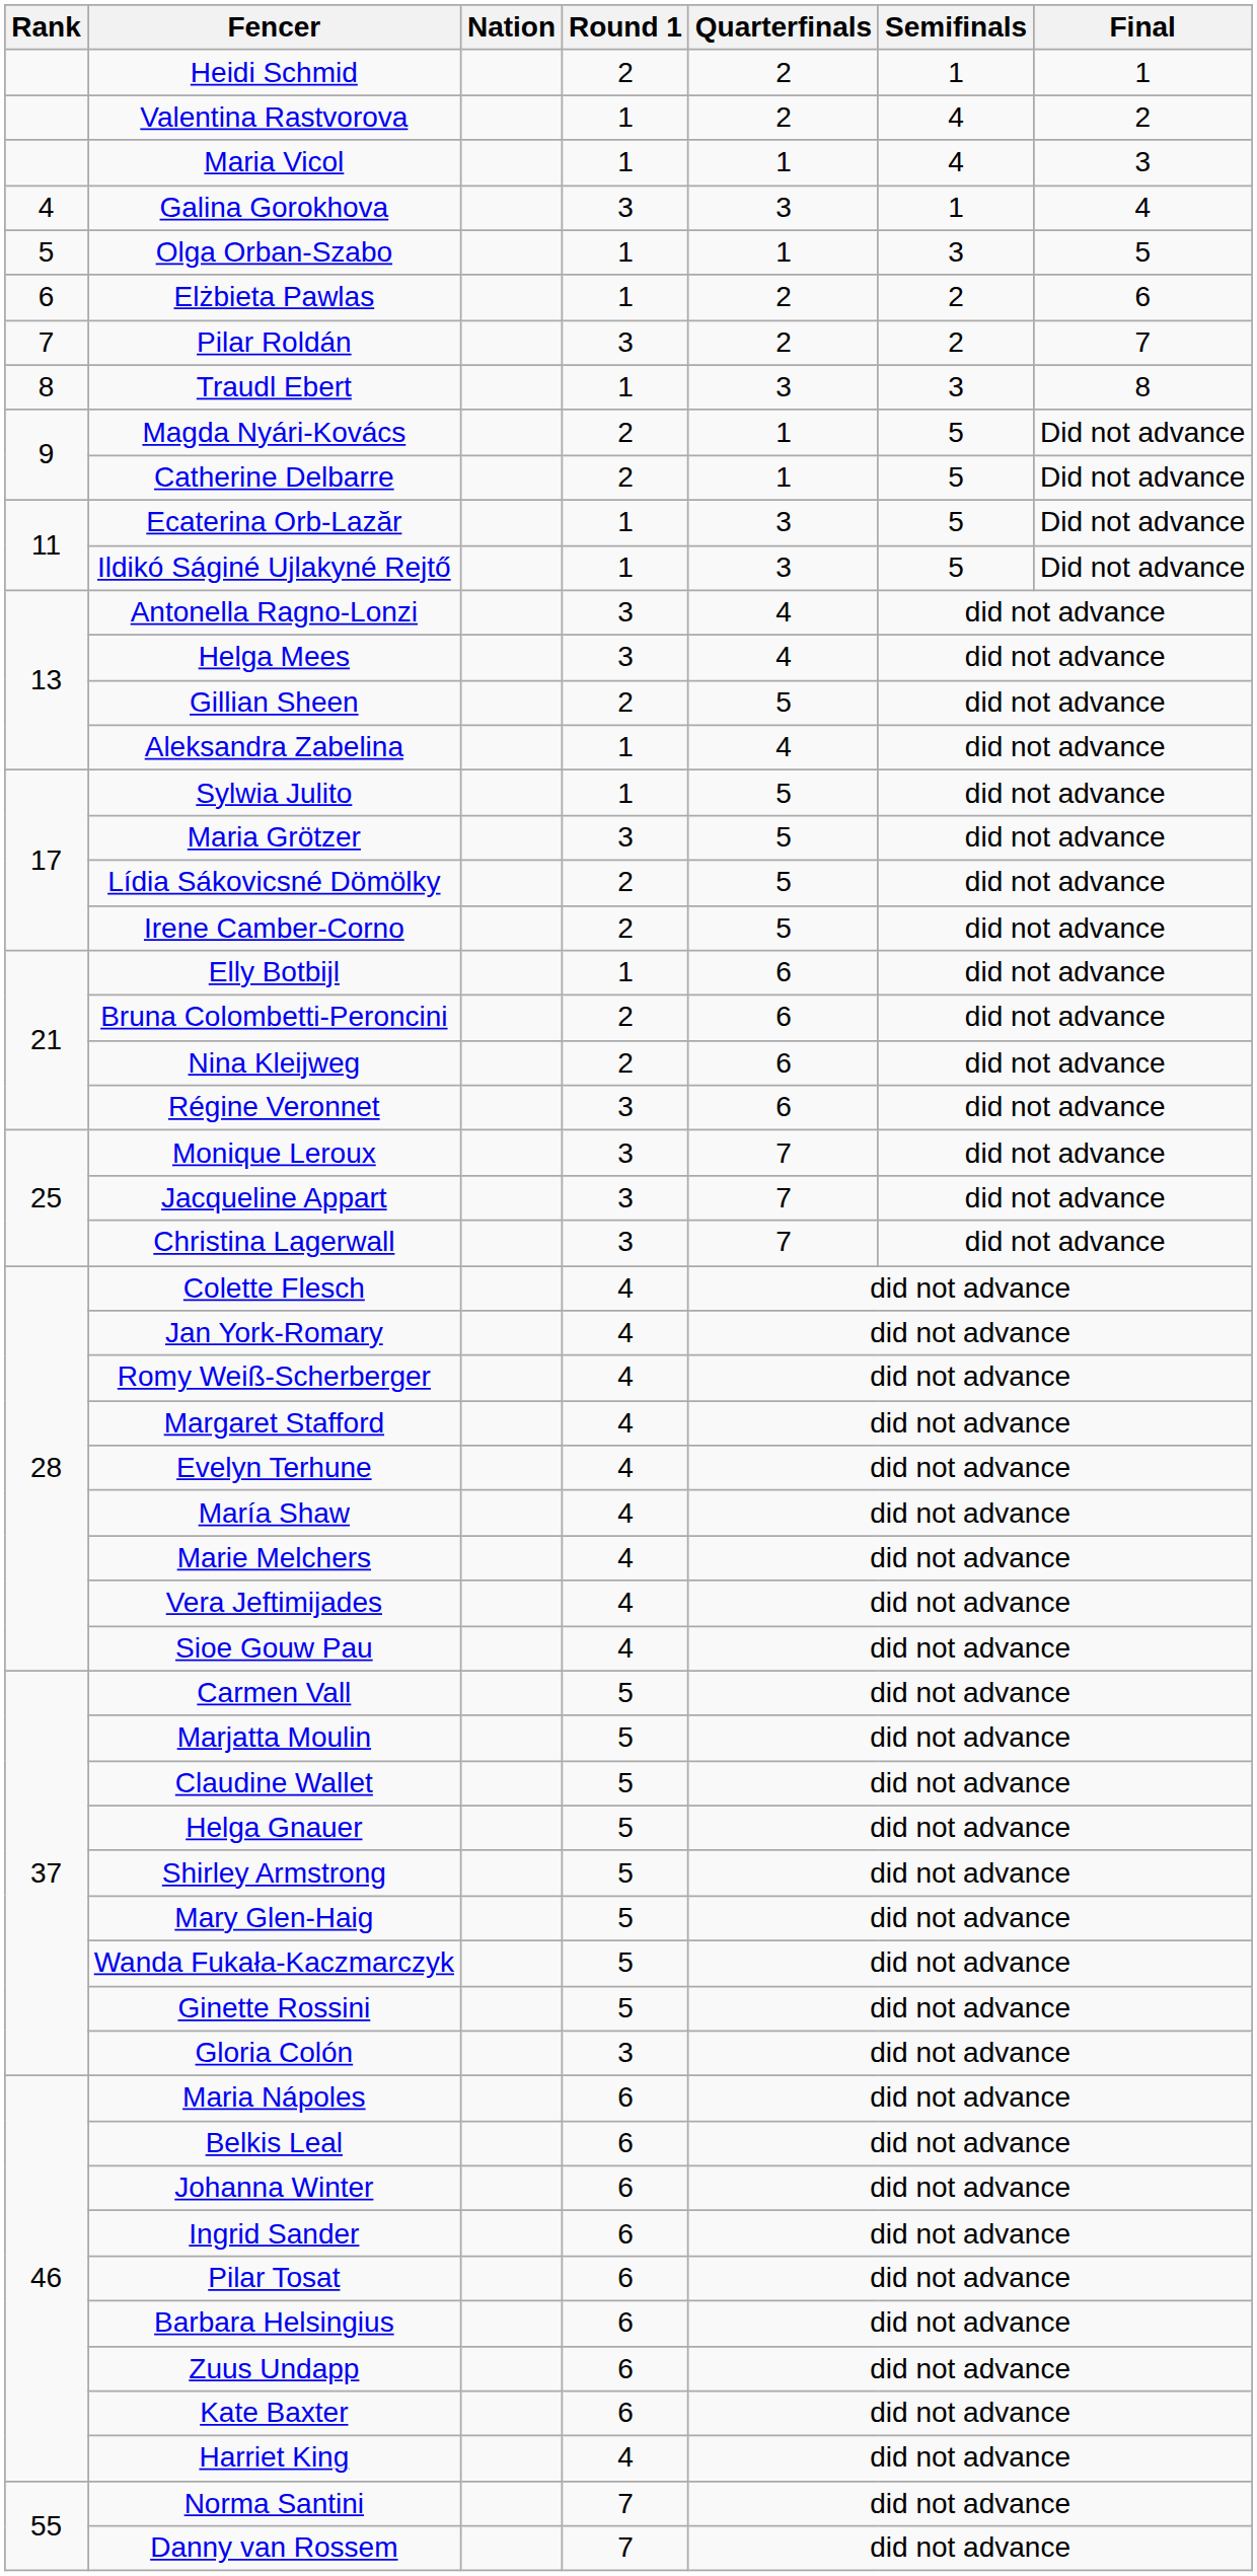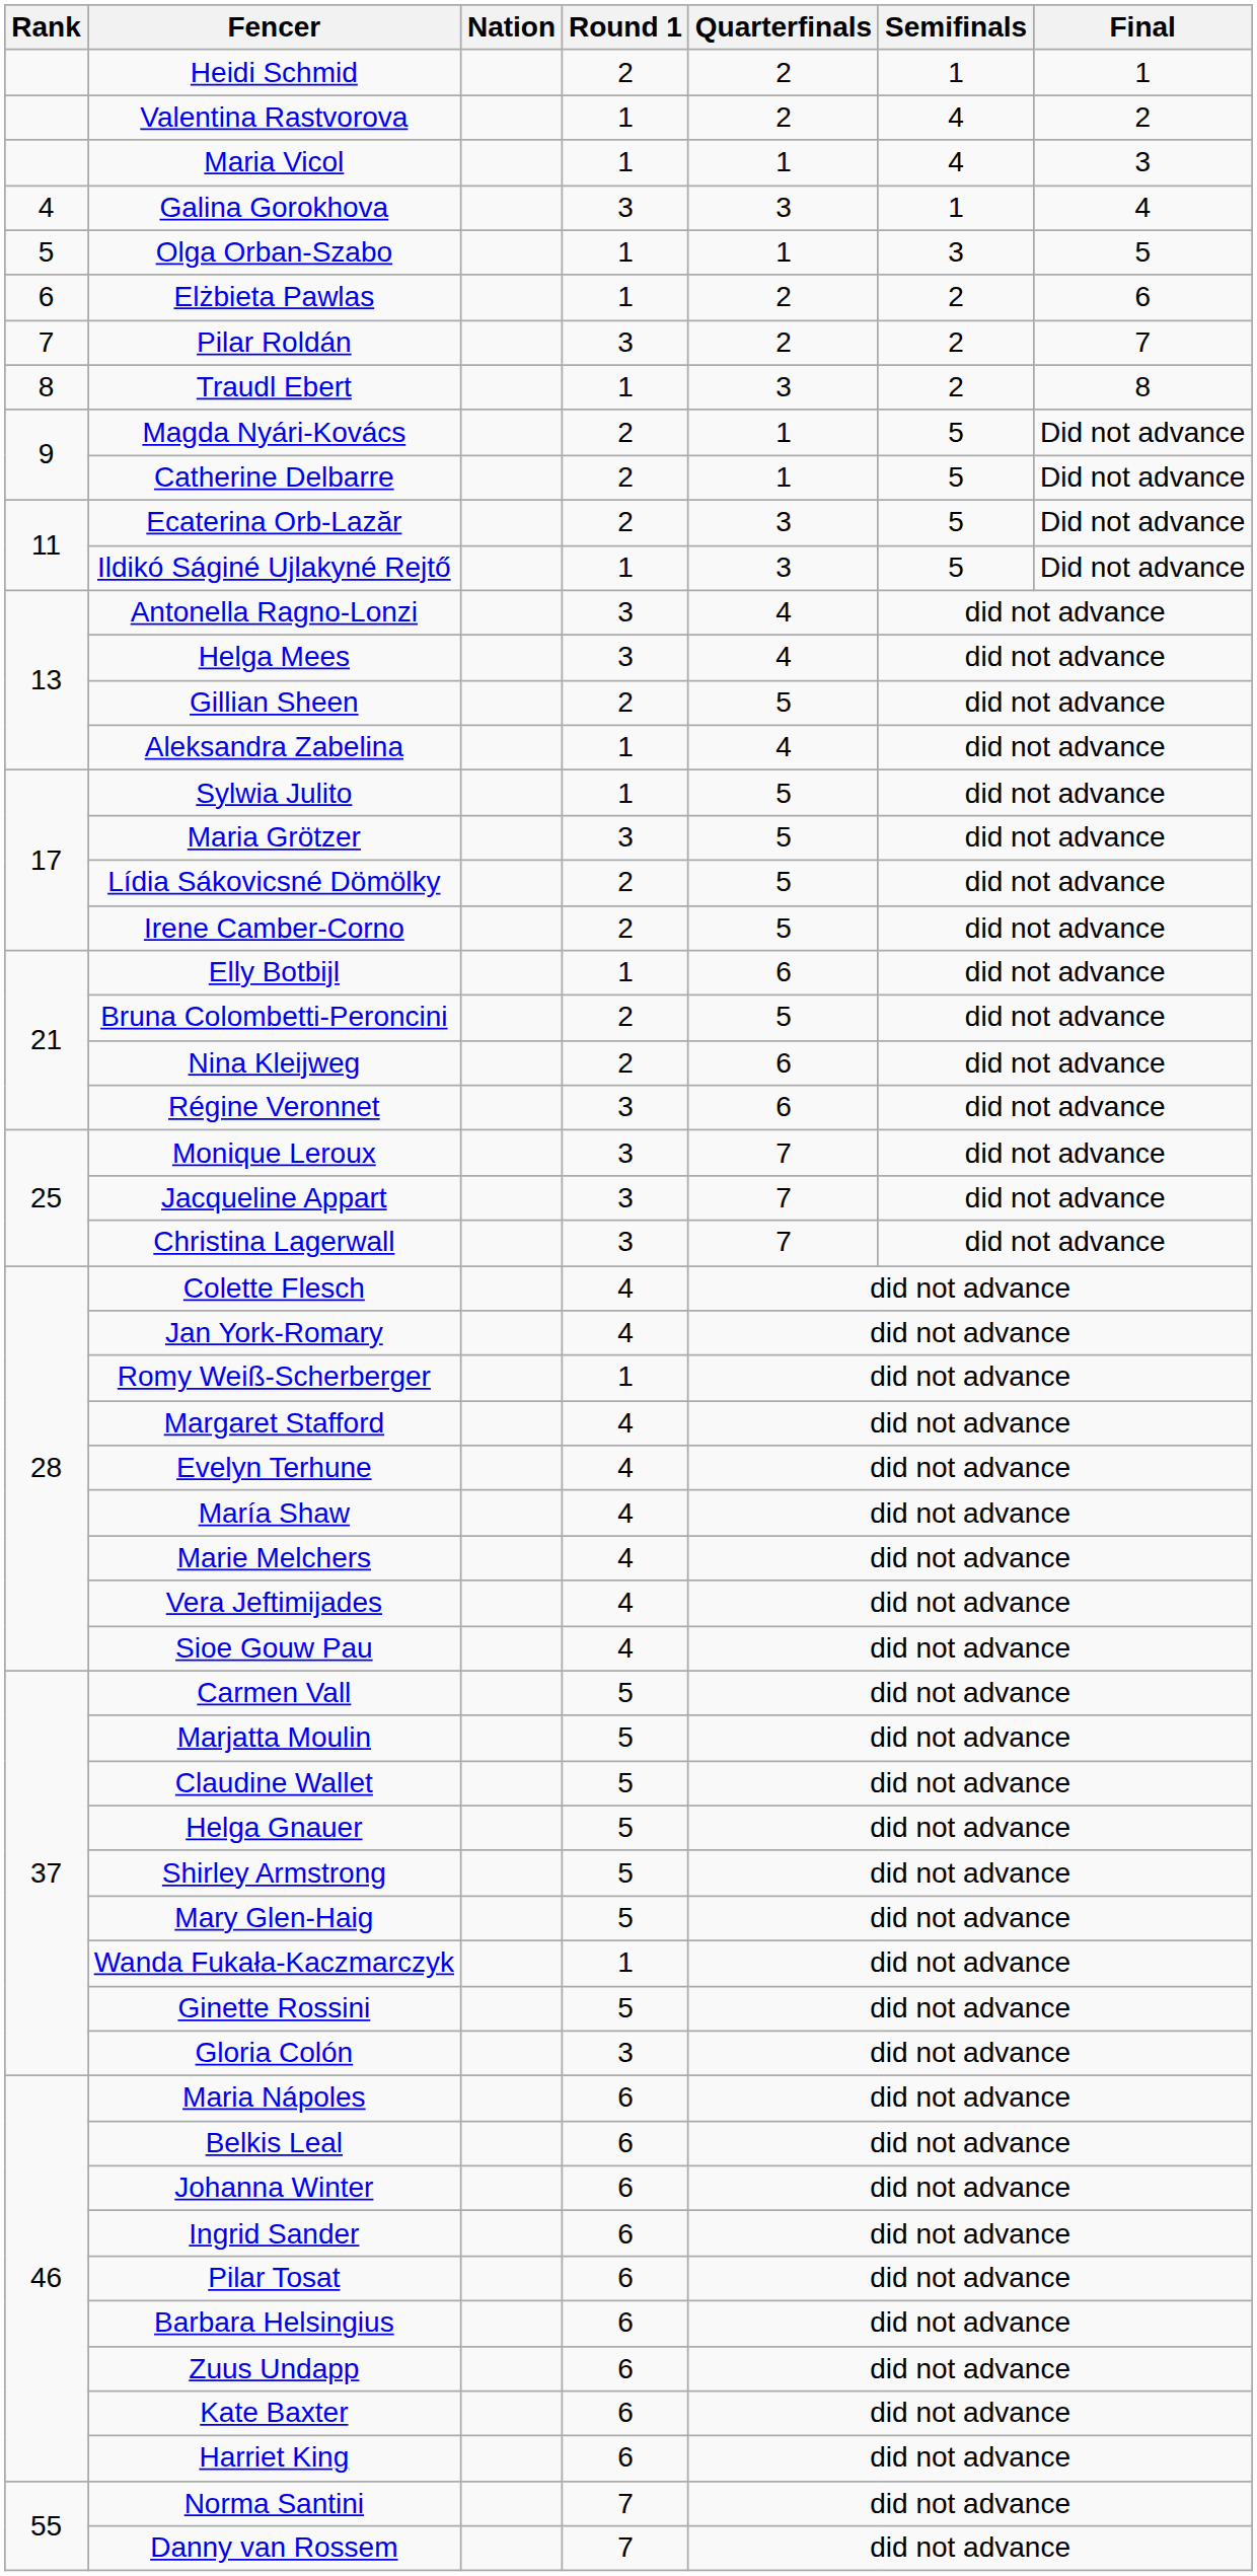 <table class="wikitable sortable" style="text-align: center;">
 <tr>
 <th>Rank</th>
 <th>Fencer</th>
 <th>Nation</th>
 <th>Round 1</th>
 <th>Quarterfinals</th>
 <th>Semifinals</th>
 <th>Final</th>
 </tr>
 <tr>
 <td></td>
 <td><a href='#'>Heidi Schmid</a></td>
 <td></td>
 <td>2</td>
 <td>2</td>
 <td>1</td>
 <td>1</td>
 </tr>
 <tr>
 <td></td>
 <td><a href='#'>Valentina Rastvorova</a></td>
 <td></td>
 <td>1</td>
 <td>2</td>
 <td>4</td>
 <td>2</td>
 </tr>
 <tr>
 <td></td>
 <td><a href='#'>Maria Vicol</a></td>
 <td></td>
 <td>1</td>
 <td>1</td>
 <td>4</td>
 <td>3</td>
 </tr>
 <tr>
 <td>4</td>
 <td><a href='#'>Galina Gorokhova</a></td>
 <td></td>
 <td>3</td>
 <td>3</td>
 <td>1</td>
 <td>4</td>
 </tr>
 <tr>
 <td>5</td>
 <td><a href='#'>Olga Orban-Szabo</a></td>
 <td></td>
 <td>1</td>
 <td>1</td>
 <td>3</td>
 <td>5</td>
 </tr>
 <tr>
 <td>6</td>
 <td><a href='#'>Elżbieta Pawlas</a></td>
 <td></td>
 <td>1</td>
 <td>2</td>
 <td>2</td>
 <td>6</td>
 </tr>
 <tr>
 <td>7</td>
 <td><a href='#'>Pilar Roldán</a></td>
 <td></td>
 <td>3</td>
 <td>2</td>
 <td>2</td>
 <td>7</td>
 </tr>
 <tr>
 <td>8</td>
 <td><a href='#'>Traudl Ebert</a></td>
 <td></td>
 <td>1</td>
 <td>3</td>
-<td>3</td>
+<td>2</td>
 <td>8</td>
 </tr>
 <tr>
 <td rowspan=2>9</td>
 <td><a href='#'>Magda Nyári-Kovács</a></td>
 <td></td>
 <td>2</td>
 <td>1</td>
 <td>5</td>
 <td>Did not advance</td>
 </tr>
 <tr>
 <td><a href='#'>Catherine Delbarre</a></td>
 <td></td>
 <td>2</td>
 <td>1</td>
 <td>5</td>
 <td>Did not advance</td>
 </tr>
 <tr>
 <td rowspan=2>11</td>
 <td><a href='#'>Ecaterina Orb-Lazăr</a></td>
 <td></td>
-<td>1</td>
+<td>2</td>
 <td>3</td>
 <td>5</td>
 <td>Did not advance</td>
 </tr>
 <tr>
 <td><a href='#'>Ildikó Ságiné Ujlakyné Rejtő</a></td>
 <td></td>
 <td>1</td>
 <td>3</td>
 <td>5</td>
 <td>Did not advance</td>
 </tr>
 <tr>
 <td rowspan=4>13</td>
 <td><a href='#'>Antonella Ragno-Lonzi</a></td>
 <td></td>
 <td>3</td>
 <td>4</td>
 <td colspan=2>did not advance</td>
 </tr>
 <tr>
 <td><a href='#'>Helga Mees</a></td>
 <td></td>
 <td>3</td>
 <td>4</td>
 <td colspan=2>did not advance</td>
 </tr>
 <tr>
 <td><a href='#'>Gillian Sheen</a></td>
 <td></td>
 <td>2</td>
 <td>5</td>
 <td colspan=2>did not advance</td>
 </tr>
 <tr>
 <td><a href='#'>Aleksandra Zabelina</a></td>
 <td></td>
 <td>1</td>
 <td>4</td>
 <td colspan=2>did not advance</td>
 </tr>
 <tr>
 <td rowspan=4>17</td>
 <td><a href='#'>Sylwia Julito</a></td>
 <td></td>
 <td>1</td>
 <td>5</td>
 <td colspan=2>did not advance</td>
 </tr>
 <tr>
 <td><a href='#'>Maria Grötzer</a></td>
 <td></td>
 <td>3</td>
 <td>5</td>
 <td colspan=2>did not advance</td>
 </tr>
 <tr>
 <td><a href='#'>Lídia Sákovicsné Dömölky</a></td>
 <td></td>
 <td>2</td>
 <td>5</td>
 <td colspan=2>did not advance</td>
 </tr>
 <tr>
 <td><a href='#'>Irene Camber-Corno</a></td>
 <td></td>
 <td>2</td>
 <td>5</td>
 <td colspan=2>did not advance</td>
 </tr>
 <tr>
 <td rowspan=4>21</td>
 <td><a href='#'>Elly Botbijl</a></td>
 <td></td>
 <td>1</td>
 <td>6</td>
 <td colspan=2>did not advance</td>
 </tr>
 <tr>
 <td><a href='#'>Bruna Colombetti-Peroncini</a></td>
 <td></td>
 <td>2</td>
-<td>6</td>
+<td>5</td>
 <td colspan=2>did not advance</td>
 </tr>
 <tr>
 <td><a href='#'>Nina Kleijweg</a></td>
 <td></td>
 <td>2</td>
 <td>6</td>
 <td colspan=2>did not advance</td>
 </tr>
 <tr>
 <td><a href='#'>Régine Veronnet</a></td>
 <td></td>
 <td>3</td>
 <td>6</td>
 <td colspan=2>did not advance</td>
 </tr>
 <tr>
 <td rowspan=3>25</td>
 <td><a href='#'>Monique Leroux</a></td>
 <td></td>
 <td>3</td>
 <td>7</td>
 <td colspan=2>did not advance</td>
 </tr>
 <tr>
 <td><a href='#'>Jacqueline Appart</a></td>
 <td></td>
 <td>3</td>
 <td>7</td>
 <td colspan=2>did not advance</td>
 </tr>
 <tr>
 <td><a href='#'>Christina Lagerwall</a></td>
 <td></td>
 <td>3</td>
 <td>7</td>
 <td colspan=2>did not advance</td>
 </tr>
 <tr>
 <td rowspan=9>28</td>
 <td><a href='#'>Colette Flesch</a></td>
 <td></td>
 <td>4</td>
 <td colspan=3>did not advance</td>
 </tr>
 <tr>
 <td><a href='#'>Jan York-Romary</a></td>
 <td></td>
 <td>4</td>
 <td colspan=3>did not advance</td>
 </tr>
 <tr>
 <td><a href='#'>Romy Weiß-Scherberger</a></td>
 <td></td>
-<td>4</td>
+<td>1</td>
 <td colspan=3>did not advance</td>
 </tr>
 <tr>
 <td><a href='#'>Margaret Stafford</a></td>
 <td></td>
 <td>4</td>
 <td colspan=3>did not advance</td>
 </tr>
 <tr>
 <td><a href='#'>Evelyn Terhune</a></td>
 <td></td>
 <td>4</td>
 <td colspan=3>did not advance</td>
 </tr>
 <tr>
 <td><a href='#'>María Shaw</a></td>
 <td></td>
 <td>4</td>
 <td colspan=3>did not advance</td>
 </tr>
 <tr>
 <td><a href='#'>Marie Melchers</a></td>
 <td></td>
 <td>4</td>
 <td colspan=3>did not advance</td>
 </tr>
 <tr>
 <td><a href='#'>Vera Jeftimijades</a></td>
 <td></td>
 <td>4</td>
 <td colspan=3>did not advance</td>
 </tr>
 <tr>
 <td><a href='#'>Sioe Gouw Pau</a></td>
 <td></td>
 <td>4</td>
 <td colspan=3>did not advance</td>
 </tr>
 <tr>
 <td rowspan=9>37</td>
 <td><a href='#'>Carmen Vall</a></td>
 <td></td>
 <td>5</td>
 <td colspan=3>did not advance</td>
 </tr>
 <tr>
 <td><a href='#'>Marjatta Moulin</a></td>
 <td></td>
 <td>5</td>
 <td colspan=3>did not advance</td>
 </tr>
 <tr>
 <td><a href='#'>Claudine Wallet</a></td>
 <td></td>
 <td>5</td>
 <td colspan=3>did not advance</td>
 </tr>
 <tr>
 <td><a href='#'>Helga Gnauer</a></td>
 <td></td>
 <td>5</td>
 <td colspan=3>did not advance</td>
 </tr>
 <tr>
 <td><a href='#'>Shirley Armstrong</a></td>
 <td></td>
 <td>5</td>
 <td colspan=3>did not advance</td>
 </tr>
 <tr>
 <td><a href='#'>Mary Glen-Haig</a></td>
 <td></td>
 <td>5</td>
 <td colspan=3>did not advance</td>
 </tr>
 <tr>
 <td><a href='#'>Wanda Fukała-Kaczmarczyk</a></td>
 <td></td>
-<td>5</td>
+<td>1</td>
 <td colspan=3>did not advance</td>
 </tr>
 <tr>
 <td><a href='#'>Ginette Rossini</a></td>
 <td></td>
 <td>5</td>
 <td colspan=3>did not advance</td>
 </tr>
 <tr>
 <td><a href='#'>Gloria Colón</a></td>
 <td></td>
 <td>3</td>
 <td colspan=3>did not advance</td>
 </tr>
 <tr>
 <td rowspan=9>46</td>
 <td><a href='#'>Maria Nápoles</a></td>
 <td></td>
 <td>6</td>
 <td colspan=3>did not advance</td>
 </tr>
 <tr>
 <td><a href='#'>Belkis Leal</a></td>
 <td></td>
 <td>6</td>
 <td colspan=3>did not advance</td>
 </tr>
 <tr>
 <td><a href='#'>Johanna Winter</a></td>
 <td></td>
 <td>6</td>
 <td colspan=3>did not advance</td>
 </tr>
 <tr>
 <td><a href='#'>Ingrid Sander</a></td>
 <td></td>
 <td>6</td>
 <td colspan=3>did not advance</td>
 </tr>
 <tr>
 <td><a href='#'>Pilar Tosat</a></td>
 <td></td>
 <td>6</td>
 <td colspan=3>did not advance</td>
 </tr>
 <tr>
 <td><a href='#'>Barbara Helsingius</a></td>
 <td></td>
 <td>6</td>
 <td colspan=3>did not advance</td>
 </tr>
 <tr>
 <td><a href='#'>Zuus Undapp</a></td>
 <td></td>
 <td>6</td>
 <td colspan=3>did not advance</td>
 </tr>
 <tr>
 <td><a href='#'>Kate Baxter</a></td>
 <td></td>
 <td>6</td>
 <td colspan=3>did not advance</td>
 </tr>
 <tr>
 <td><a href='#'>Harriet King</a></td>
 <td></td>
-<td>4</td>
+<td>6</td>
 <td colspan=3>did not advance</td>
 </tr>
 <tr>
 <td rowspan=2>55</td>
 <td><a href='#'>Norma Santini</a></td>
 <td></td>
 <td>7</td>
 <td colspan=3>did not advance</td>
 </tr>
 <tr>
 <td><a href='#'>Danny van Rossem</a></td>
 <td></td>
 <td>7</td>
 <td colspan=3>did not advance</td>
 </tr>
 </table>
